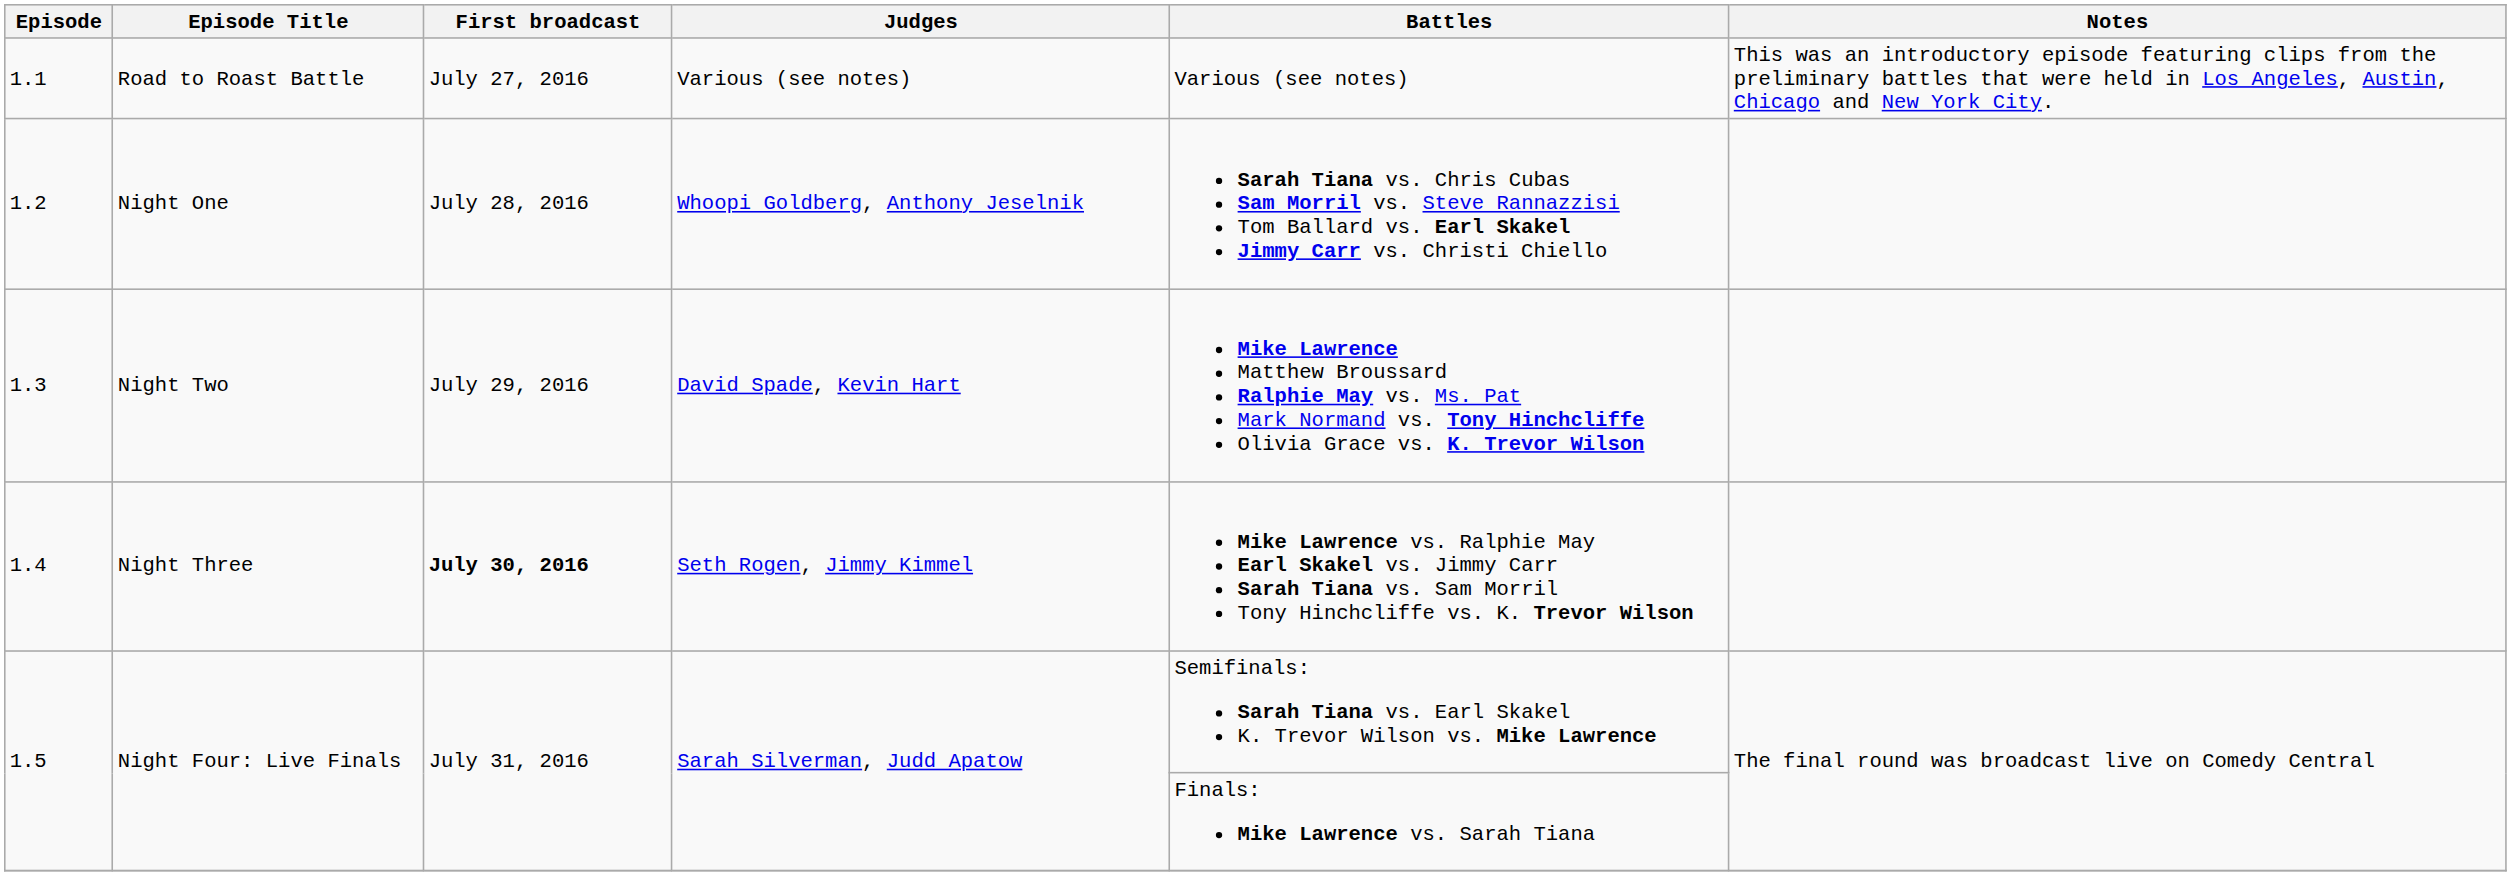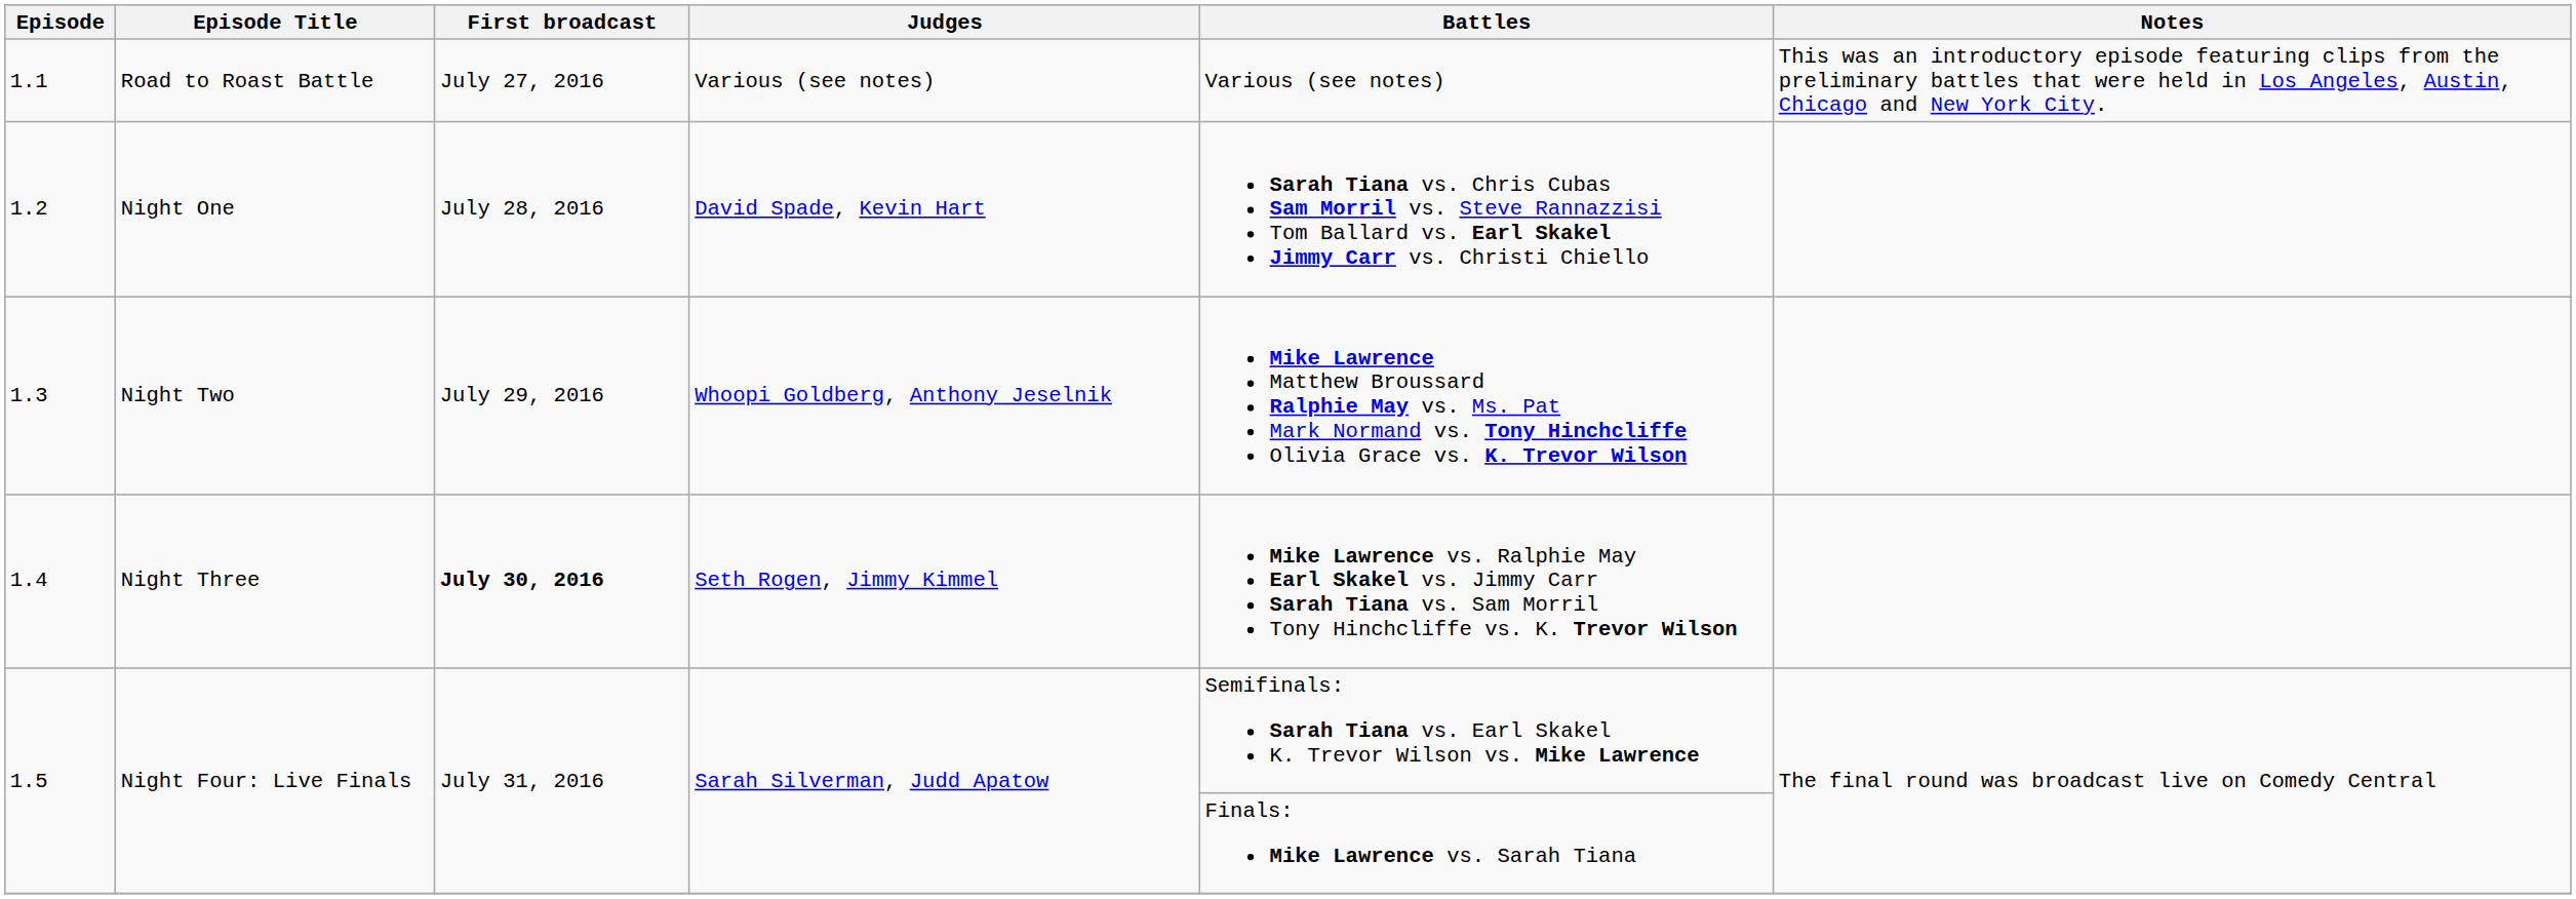 <table class="wikitable" style="width:100%;">
 <tr>
 <th style="width:2%;">Episode</th>
 <th style="width:10%;">Episode Title</th>
 <th style="width:8%;">First broadcast</th>
 <th style="width:16%;">Judges</th>
 <th style="width:18%;">Battles</th>
 <th style="width:25%;">Notes</th>
 </tr>
 <tr>
 <td>1.1</td>
 <td>Road to Roast Battle</td>
 <td>July 27, 2016</td>
 <td>Various (see notes)</td>
 <td>Various (see notes)</td>
 <td>This was an introductory episode featuring clips from the preliminary battles that were held in <a href='#'>Los Angeles</a>, <a href='#'>Austin</a>, <a href='#'>Chicago</a> and <a href='#'>New York City</a>.</td>
 </tr>
 <tr>
 <td>1.2</td>
 <td>Night One</td>
 <td>July 28, 2016</td>
-<td><a href='#'>Whoopi Goldberg</a>, <a href='#'>Anthony Jeselnik</a></td>
+<td><a href='#'>David Spade</a>, <a href='#'>Kevin Hart</a></td>
 <td><br><ul><li><strong>Sarah Tiana</strong> vs. Chris Cubas</li><li><strong><a href='#'>Sam Morril</a></strong> vs. <a href='#'>Steve Rannazzisi</a></li><li>Tom Ballard vs. <strong>Earl Skakel</strong></li><li><strong><a href='#'>Jimmy Carr</a></strong> vs. Christi Chiello</li></ul></td>
 <td></td>
 </tr>
 <tr>
 <td>1.3</td>
 <td>Night Two</td>
 <td>July 29, 2016</td>
-<td><a href='#'>David Spade</a>, <a href='#'>Kevin Hart</a></td>
+<td><a href='#'>Whoopi Goldberg</a>, <a href='#'>Anthony Jeselnik</a></td>
 <td><br><ul><li><strong><a href='#'>Mike Lawrence</a></strong></li><li>Matthew Broussard</li><li><strong><a href='#'>Ralphie May</a></strong> vs. <a href='#'>Ms. Pat</a></li><li><a href='#'>Mark Normand</a> vs. <strong><a href='#'>Tony Hinchcliffe</a></strong></li><li>Olivia Grace vs. <strong><a href='#'>K. Trevor Wilson</a></strong></li></ul></td>
 <td></td>
 </tr>
 <tr>
 <td>1.4</td>
 <td>Night Three</td>
 <td><strong>July 30, 2016</strong></td>
 <td><a href='#'>Seth Rogen</a>, <a href='#'>Jimmy Kimmel</a></td>
 <td><br><ul><li><strong>Mike Lawrence</strong> vs. Ralphie May</li><li><strong>Earl Skakel</strong> vs. Jimmy Carr</li><li><strong>Sarah Tiana</strong> vs. Sam Morril</li><li>Tony Hinchcliffe vs. K. <strong>Trevor Wilson</strong></li></ul></td>
 <td></td>
 </tr>
 <tr>
 <td rowspan="2">1.5</td>
 <td rowspan="2">Night Four: Live Finals</td>
 <td rowspan="2">July 31, 2016</td>
 <td rowspan="2"><a href='#'>Sarah Silverman</a>, <a href='#'>Judd Apatow</a></td>
 <td>Semifinals:<br><ul><li><strong>Sarah Tiana</strong> vs. Earl Skakel</li><li>K. Trevor Wilson vs. <strong>Mike Lawrence</strong></li></ul></td>
 <td rowspan="2">The final round was broadcast live on Comedy Central</td>
 </tr>
 <tr>
 <td>Finals:<br><ul><li><strong>Mike Lawrence</strong> vs. Sarah Tiana</li></ul></td>
 </tr>
 <tr>
 </tr>
 </table>
